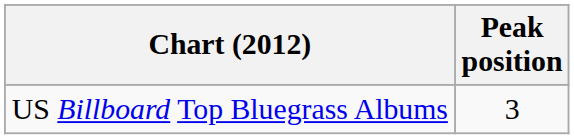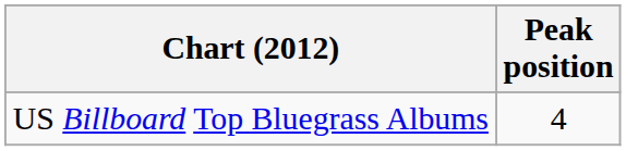 <table class="wikitable sortable">
 <tr>
 <th>Chart (2012)</th>
 <th>Peak<br>position</th>
 </tr>
 <tr>
 <td>US <em><a href='#'>Billboard</a></em> <a href='#'>Top Bluegrass Albums</a></td>
-<td align="center">3</td>
+<td align="center">4</td>
 </tr>
 </table>
